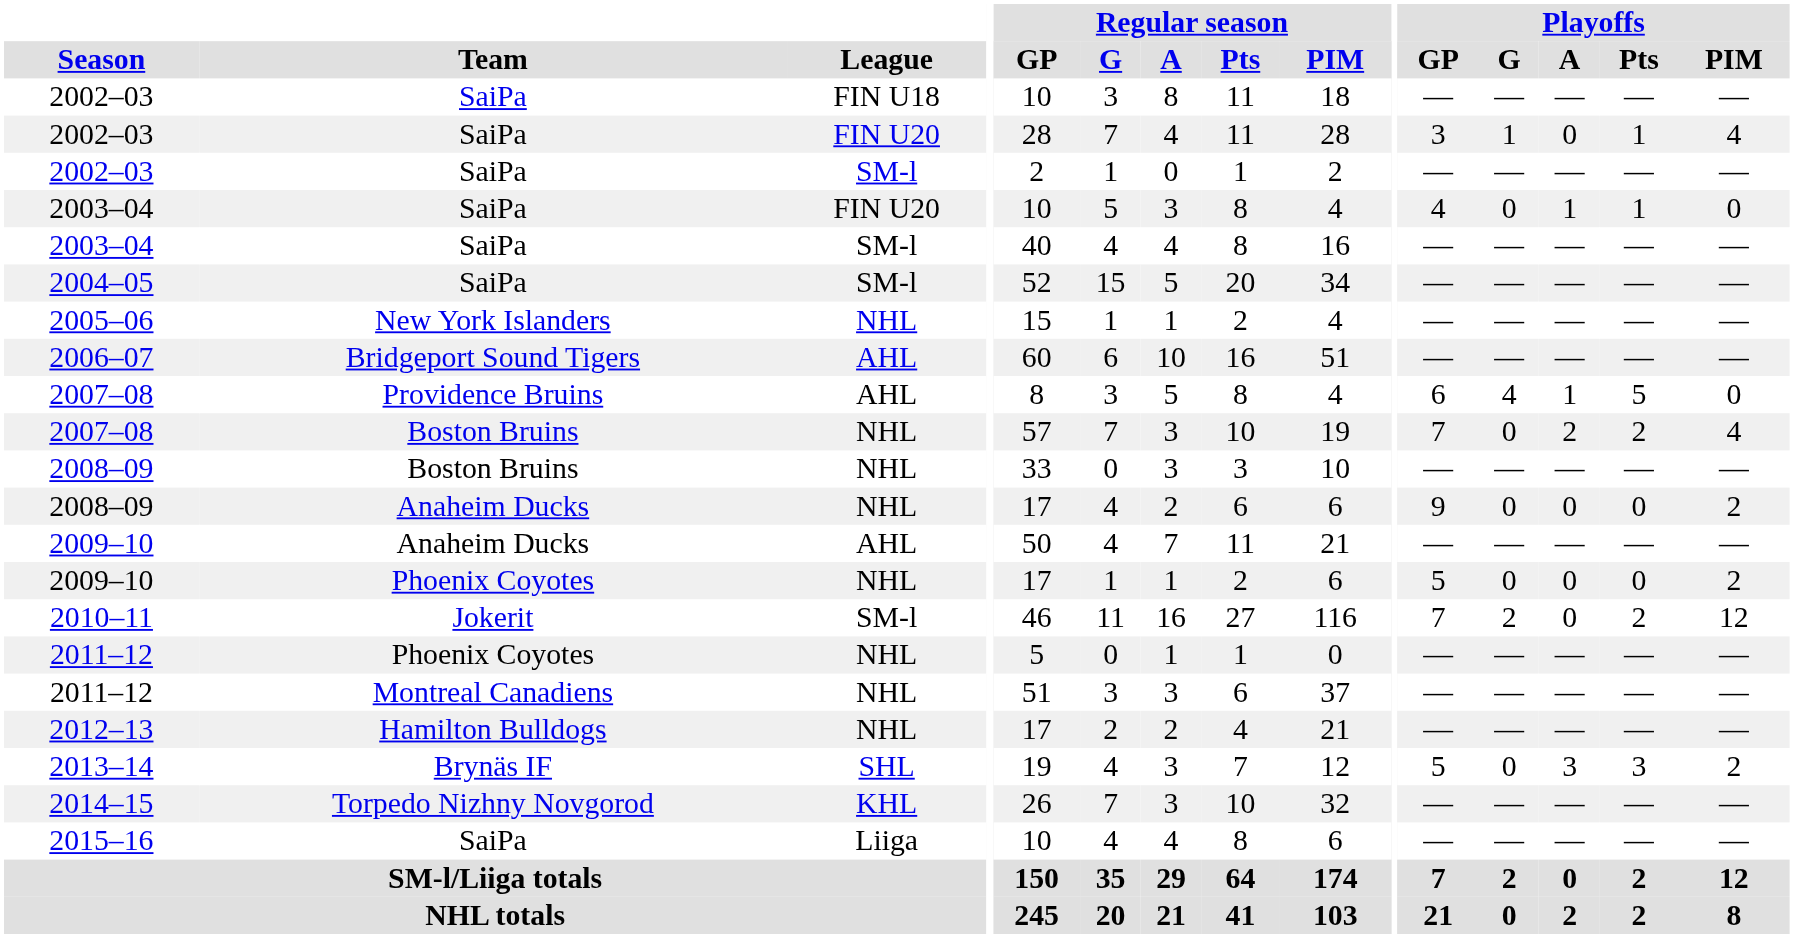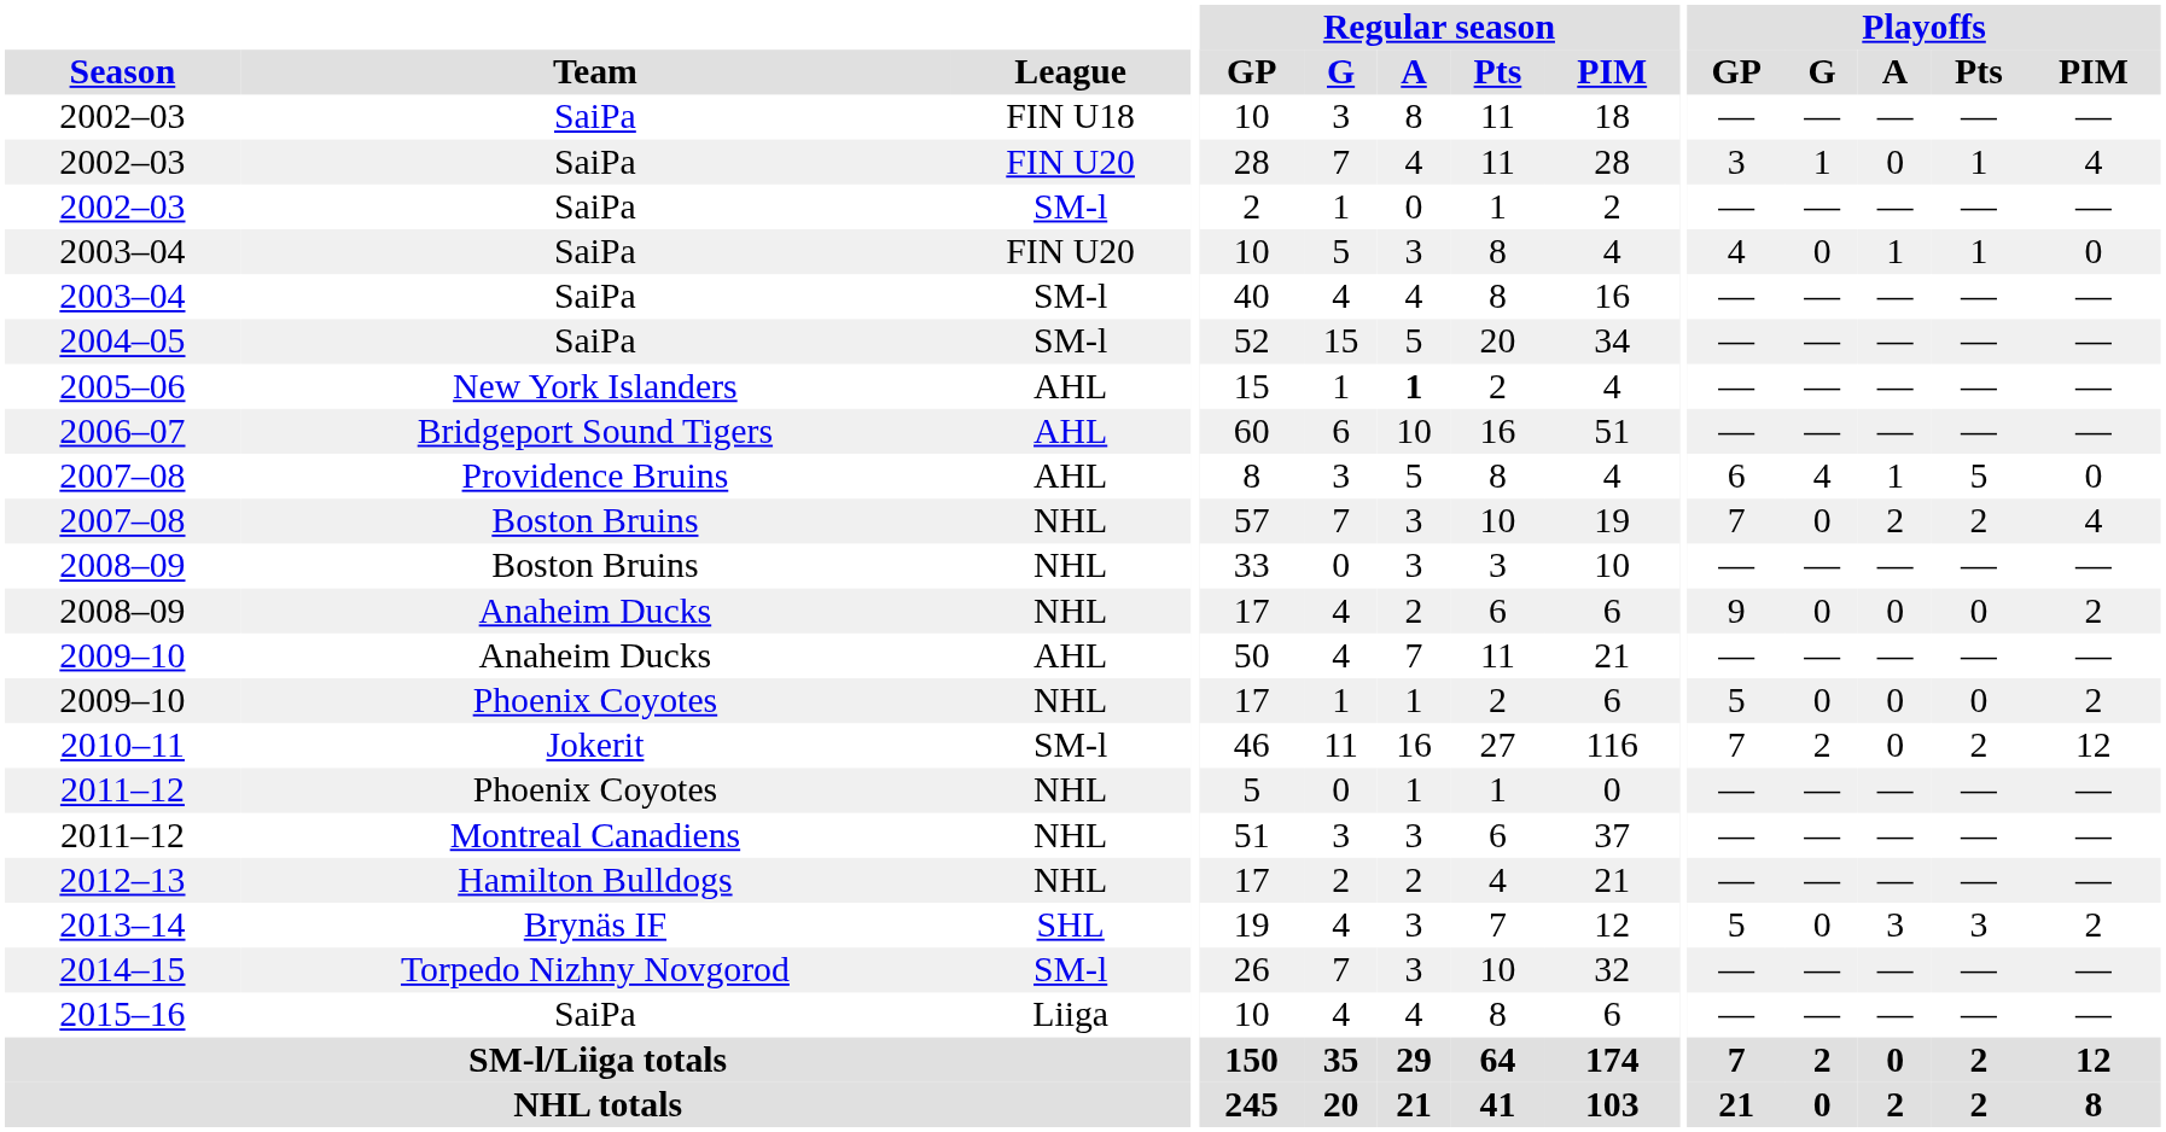 <table border="0" cellpadding="1" cellspacing="0" style="text-align:center; width:60em">
 <tr bgcolor="#e0e0e0">
 <th colspan="3" bgcolor="#ffffff"></th>
 <th rowspan="99" bgcolor="#ffffff"></th>
 <th colspan="5"><a href='#'>Regular season</a></th>
 <th rowspan="99" bgcolor="#ffffff"></th>
 <th colspan="5"><a href='#'>Playoffs</a></th>
 </tr>
 <tr bgcolor="#e0e0e0">
 <th><a href='#'>Season</a></th>
 <th>Team</th>
 <th>League</th>
 <th>GP</th>
 <th><a href='#'>G</a></th>
 <th><a href='#'>A</a></th>
 <th><a href='#'>Pts</a></th>
 <th><a href='#'>PIM</a></th>
 <th>GP</th>
 <th>G</th>
 <th>A</th>
 <th>Pts</th>
 <th>PIM</th>
 </tr>
 <tr>
 <td>2002–03</td>
 <td><a href='#'>SaiPa</a></td>
 <td>FIN U18</td>
 <td>10</td>
 <td>3</td>
 <td>8</td>
 <td>11</td>
 <td>18</td>
 <td>—</td>
 <td>—</td>
 <td>—</td>
 <td>—</td>
 <td>—</td>
 </tr>
 <tr bgcolor="#f0f0f0">
 <td>2002–03</td>
 <td>SaiPa</td>
 <td><a href='#'>FIN U20</a></td>
 <td>28</td>
 <td>7</td>
 <td>4</td>
 <td>11</td>
 <td>28</td>
 <td>3</td>
 <td>1</td>
 <td>0</td>
 <td>1</td>
 <td>4</td>
 </tr>
 <tr>
 <td><a href='#'>2002–03</a></td>
 <td>SaiPa</td>
 <td><a href='#'>SM-l</a></td>
 <td>2</td>
 <td>1</td>
 <td>0</td>
 <td>1</td>
 <td>2</td>
 <td>—</td>
 <td>—</td>
 <td>—</td>
 <td>—</td>
 <td>—</td>
 </tr>
 <tr bgcolor="#f0f0f0">
 <td>2003–04</td>
 <td>SaiPa</td>
 <td>FIN U20</td>
 <td>10</td>
 <td>5</td>
 <td>3</td>
 <td>8</td>
 <td>4</td>
 <td>4</td>
 <td>0</td>
 <td>1</td>
 <td>1</td>
 <td>0</td>
 </tr>
 <tr>
 <td><a href='#'>2003–04</a></td>
 <td>SaiPa</td>
 <td>SM-l</td>
 <td>40</td>
 <td>4</td>
 <td>4</td>
 <td>8</td>
 <td>16</td>
 <td>—</td>
 <td>—</td>
 <td>—</td>
 <td>—</td>
 <td>—</td>
 </tr>
 <tr bgcolor="#f0f0f0">
 <td><a href='#'>2004–05</a></td>
 <td>SaiPa</td>
 <td>SM-l</td>
 <td>52</td>
 <td>15</td>
 <td>5</td>
 <td>20</td>
 <td>34</td>
 <td>—</td>
 <td>—</td>
 <td>—</td>
 <td>—</td>
 <td>—</td>
 </tr>
 <tr>
 <td><a href='#'>2005–06</a></td>
 <td><a href='#'>New York Islanders</a></td>
-<td><a href='#'>NHL</a></td>
+<td>AHL</td>
 <td>15</td>
 <td>1</td>
-<td>1</td>
+<td><strong>1</strong></td>
 <td>2</td>
 <td>4</td>
 <td>—</td>
 <td>—</td>
 <td>—</td>
 <td>—</td>
 <td>—</td>
 </tr>
 <tr bgcolor="#f0f0f0">
 <td><a href='#'>2006–07</a></td>
 <td><a href='#'>Bridgeport Sound Tigers</a></td>
 <td><a href='#'>AHL</a></td>
 <td>60</td>
 <td>6</td>
 <td>10</td>
 <td>16</td>
 <td>51</td>
 <td>—</td>
 <td>—</td>
 <td>—</td>
 <td>—</td>
 <td>—</td>
 </tr>
 <tr>
 <td><a href='#'>2007–08</a></td>
 <td><a href='#'>Providence Bruins</a></td>
 <td>AHL</td>
 <td>8</td>
 <td>3</td>
 <td>5</td>
 <td>8</td>
 <td>4</td>
 <td>6</td>
 <td>4</td>
 <td>1</td>
 <td>5</td>
 <td>0</td>
 </tr>
 <tr bgcolor="#f0f0f0">
 <td><a href='#'>2007–08</a></td>
 <td><a href='#'>Boston Bruins</a></td>
 <td>NHL</td>
 <td>57</td>
 <td>7</td>
 <td>3</td>
 <td>10</td>
 <td>19</td>
 <td>7</td>
 <td>0</td>
 <td>2</td>
 <td>2</td>
 <td>4</td>
 </tr>
 <tr>
 <td><a href='#'>2008–09</a></td>
 <td>Boston Bruins</td>
 <td>NHL</td>
 <td>33</td>
 <td>0</td>
 <td>3</td>
 <td>3</td>
 <td>10</td>
 <td>—</td>
 <td>—</td>
 <td>—</td>
 <td>—</td>
 <td>—</td>
 </tr>
 <tr bgcolor="#f0f0f0">
 <td>2008–09</td>
 <td><a href='#'>Anaheim Ducks</a></td>
 <td>NHL</td>
 <td>17</td>
 <td>4</td>
 <td>2</td>
 <td>6</td>
 <td>6</td>
 <td>9</td>
 <td>0</td>
 <td>0</td>
 <td>0</td>
 <td>2</td>
 </tr>
 <tr>
 <td><a href='#'>2009–10</a></td>
 <td>Anaheim Ducks</td>
 <td>AHL</td>
 <td>50</td>
 <td>4</td>
 <td>7</td>
 <td>11</td>
 <td>21</td>
 <td>—</td>
 <td>—</td>
 <td>—</td>
 <td>—</td>
 <td>—</td>
 </tr>
 <tr bgcolor="#f0f0f0">
 <td>2009–10</td>
 <td><a href='#'>Phoenix Coyotes</a></td>
 <td>NHL</td>
 <td>17</td>
 <td>1</td>
 <td>1</td>
 <td>2</td>
 <td>6</td>
 <td>5</td>
 <td>0</td>
 <td>0</td>
 <td>0</td>
 <td>2</td>
 </tr>
 <tr>
 <td><a href='#'>2010–11</a></td>
 <td><a href='#'>Jokerit</a></td>
 <td>SM-l</td>
 <td>46</td>
 <td>11</td>
 <td>16</td>
 <td>27</td>
 <td>116</td>
 <td>7</td>
 <td>2</td>
 <td>0</td>
 <td>2</td>
 <td>12</td>
 </tr>
 <tr bgcolor="#f0f0f0">
 <td><a href='#'>2011–12</a></td>
 <td>Phoenix Coyotes</td>
 <td>NHL</td>
 <td>5</td>
 <td>0</td>
 <td>1</td>
 <td>1</td>
 <td>0</td>
 <td>—</td>
 <td>—</td>
 <td>—</td>
 <td>—</td>
 <td>—</td>
 </tr>
 <tr>
 <td>2011–12</td>
 <td><a href='#'>Montreal Canadiens</a></td>
 <td>NHL</td>
 <td>51</td>
 <td>3</td>
 <td>3</td>
 <td>6</td>
 <td>37</td>
 <td>—</td>
 <td>—</td>
 <td>—</td>
 <td>—</td>
 <td>—</td>
 </tr>
 <tr bgcolor="#f0f0f0">
 <td><a href='#'>2012–13</a></td>
 <td><a href='#'>Hamilton Bulldogs</a></td>
 <td>NHL</td>
 <td>17</td>
 <td>2</td>
 <td>2</td>
 <td>4</td>
 <td>21</td>
 <td>—</td>
 <td>—</td>
 <td>—</td>
 <td>—</td>
 <td>—</td>
 </tr>
 <tr>
 <td><a href='#'>2013–14</a></td>
 <td><a href='#'>Brynäs IF</a></td>
 <td><a href='#'>SHL</a></td>
 <td>19</td>
 <td>4</td>
 <td>3</td>
 <td>7</td>
 <td>12</td>
 <td>5</td>
 <td>0</td>
 <td>3</td>
 <td>3</td>
 <td>2</td>
 </tr>
 <tr bgcolor="#f0f0f0">
 <td><a href='#'>2014–15</a></td>
 <td><a href='#'>Torpedo Nizhny Novgorod</a></td>
-<td><a href='#'>KHL</a></td>
+<td><a href='#'>SM-l</a></td>
 <td>26</td>
 <td>7</td>
 <td>3</td>
 <td>10</td>
 <td>32</td>
 <td>—</td>
 <td>—</td>
 <td>—</td>
 <td>—</td>
 <td>—</td>
 </tr>
 <tr>
 <td><a href='#'>2015–16</a></td>
 <td>SaiPa</td>
 <td>Liiga</td>
 <td>10</td>
 <td>4</td>
 <td>4</td>
 <td>8</td>
 <td>6</td>
 <td>—</td>
 <td>—</td>
 <td>—</td>
 <td>—</td>
 <td>—</td>
 </tr>
 <tr bgcolor="#e0e0e0">
 <th colspan="3">SM-l/Liiga totals</th>
 <th>150</th>
 <th>35</th>
 <th>29</th>
 <th>64</th>
 <th>174</th>
 <th>7</th>
 <th>2</th>
 <th>0</th>
 <th>2</th>
 <th>12</th>
 </tr>
 <tr bgcolor="#e0e0e0">
 <th colspan="3">NHL totals</th>
 <th>245</th>
 <th>20</th>
 <th>21</th>
 <th>41</th>
 <th>103</th>
 <th>21</th>
 <th>0</th>
 <th>2</th>
 <th>2</th>
 <th>8</th>
 </tr>
 </table>
